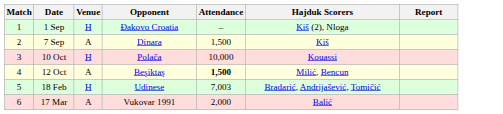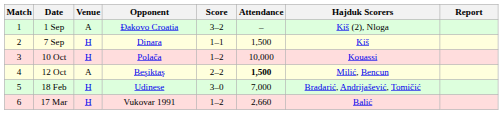 <table class="wikitable sortable" style="text-align: center; font-size:95%;">
 <tr>
 <th width="30">Match</th>
 <th width="60">Date<br></th>
 <th width="20">Venue<br></th>
 <th width="150">Opponent<br></th>
+<th width="60">Score<br></th>
 <th width="40">Attendance<br></th>
 <th width="250">Hajduk Scorers</th>
 <th width="90" class="unsortable">Report</th>
 </tr>
 <tr bgcolor="#ddffdd">
 <td>1</td>
 <td>1 Sep</td>
-<td><a href='#'>H</a></td>
+<td>A</td>
 <td><a href='#'>Đakovo Croatia</a></td>
+<td>3–2</td>
 <td>–</td>
 <td><a href='#'>Kiš</a> (2), Nloga</td>
 <td></td>
 </tr>
 <tr bgcolor="#ffffdd">
 <td>2</td>
 <td>7 Sep</td>
-<td>A</td>
+<td><a href='#'>H</a></td>
 <td><a href='#'>Dinara</a></td>
+<td>1–1</td>
 <td>1,500</td>
 <td><a href='#'>Kiš</a></td>
 <td></td>
 </tr>
 <tr bgcolor="#ffdddd">
 <td>3</td>
 <td>10 Oct</td>
 <td><a href='#'>H</a></td>
 <td><a href='#'>Polača</a></td>
+<td>1–2</td>
 <td>10,000</td>
 <td><a href='#'>Kouassi</a></td>
 <td></td>
 </tr>
 <tr bgcolor="#ffffdd">
 <td>4</td>
 <td>12 Oct</td>
 <td>A</td>
 <td><a href='#'>Beşiktaş</a> </td>
+<td>2–2</td>
 <td><strong>1,500</strong></td>
 <td><a href='#'>Milić</a>, <a href='#'>Bencun</a></td>
 <td></td>
 </tr>
 <tr bgcolor="#ddffdd">
 <td>5</td>
 <td>18 Feb</td>
 <td><a href='#'>H</a></td>
 <td><a href='#'>Udinese</a> </td>
-<td>7,003</td>
+<td>3–0</td>
+<td>7,000</td>
 <td><a href='#'>Bradarić</a>, <a href='#'>Andrijašević</a>, <a href='#'>Tomičić</a></td>
 <td></td>
 </tr>
 <tr bgcolor="#ffdddd">
 <td>6</td>
 <td>17 Mar</td>
-<td>A</td>
+<td><a href='#'>H</a></td>
 <td>Vukovar 1991</td>
-<td>2,000</td>
+<td>1–2</td>
+<td>2,660</td>
 <td><a href='#'>Balić</a></td>
 <td></td>
 </tr>
 </table>
